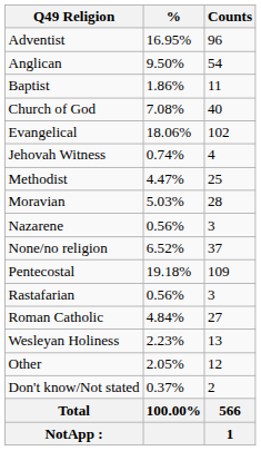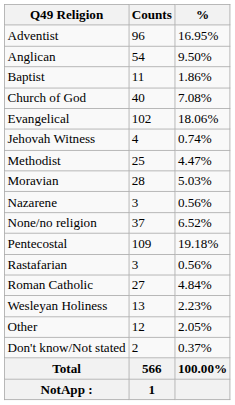 <table class="wikitable sortable">
 <tr>
 <th>Q49 Religion</th>
+<th>Counts</th>
 <th>%</th>
-<th>Counts</th>
 </tr>
 <tr>
 <td>Adventist</td>
+<td>96</td>
 <td>16.95%</td>
-<td>96</td>
 </tr>
 <tr>
 <td>Anglican</td>
+<td>54</td>
 <td>9.50%</td>
-<td>54</td>
 </tr>
 <tr>
 <td>Baptist</td>
+<td>11</td>
 <td>1.86%</td>
-<td>11</td>
 </tr>
 <tr>
 <td>Church of God</td>
+<td>40</td>
 <td>7.08%</td>
-<td>40</td>
 </tr>
 <tr>
 <td>Evangelical</td>
+<td>102</td>
 <td>18.06%</td>
-<td>102</td>
 </tr>
 <tr>
 <td>Jehovah Witness</td>
+<td>4</td>
 <td>0.74%</td>
-<td>4</td>
 </tr>
 <tr>
 <td>Methodist</td>
+<td>25</td>
 <td>4.47%</td>
-<td>25</td>
 </tr>
 <tr>
 <td>Moravian</td>
+<td>28</td>
 <td>5.03%</td>
-<td>28</td>
 </tr>
 <tr>
 <td>Nazarene</td>
+<td>3</td>
 <td>0.56%</td>
-<td>3</td>
 </tr>
 <tr>
 <td>None/no religion</td>
+<td>37</td>
 <td>6.52%</td>
-<td>37</td>
 </tr>
 <tr>
 <td>Pentecostal</td>
+<td>109</td>
 <td>19.18%</td>
-<td>109</td>
 </tr>
 <tr>
 <td>Rastafarian</td>
+<td>3</td>
 <td>0.56%</td>
-<td>3</td>
 </tr>
 <tr>
 <td>Roman Catholic</td>
+<td>27</td>
 <td>4.84%</td>
-<td>27</td>
 </tr>
 <tr>
 <td>Wesleyan Holiness</td>
+<td>13</td>
 <td>2.23%</td>
-<td>13</td>
 </tr>
 <tr>
 <td>Other</td>
+<td>12</td>
 <td>2.05%</td>
-<td>12</td>
 </tr>
 <tr>
 <td>Don't know/Not stated</td>
+<td>2</td>
 <td>0.37%</td>
-<td>2</td>
 </tr>
 <tr>
 <th>Total</th>
+<th>566</th>
 <th>100.00%</th>
-<th>566</th>
 </tr>
 <tr>
 <th>NotApp :</th>
+<th>1</th>
 <th></th>
-<th>1</th>
 </tr>
 </table>
